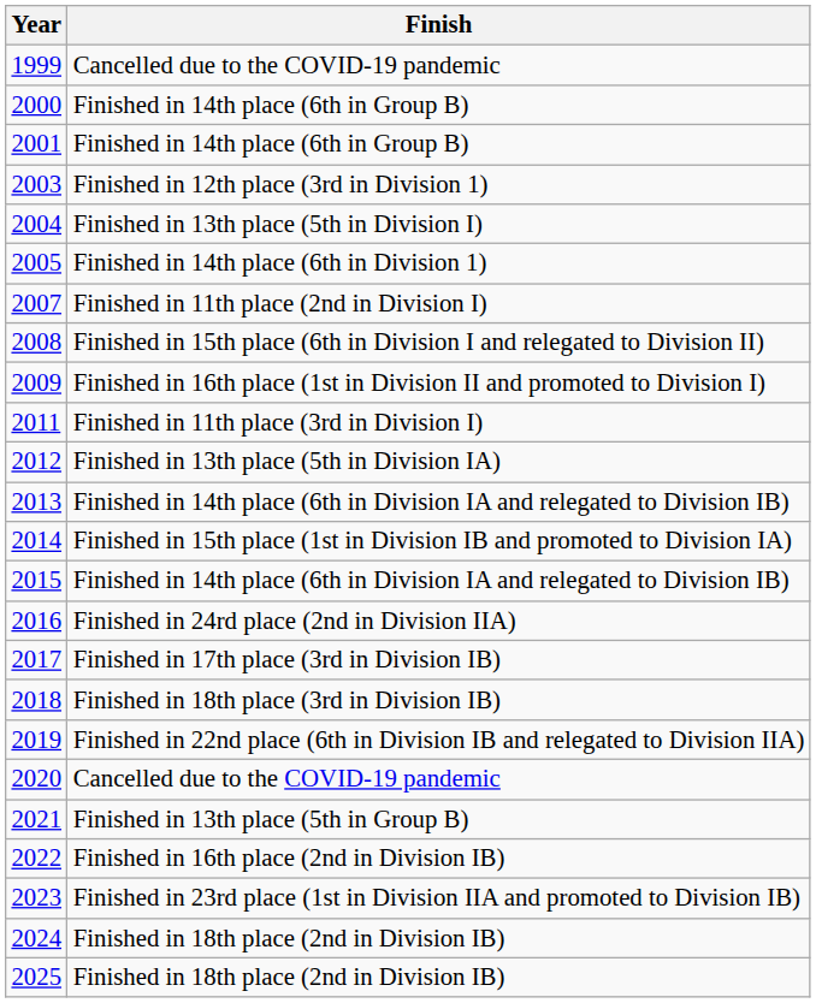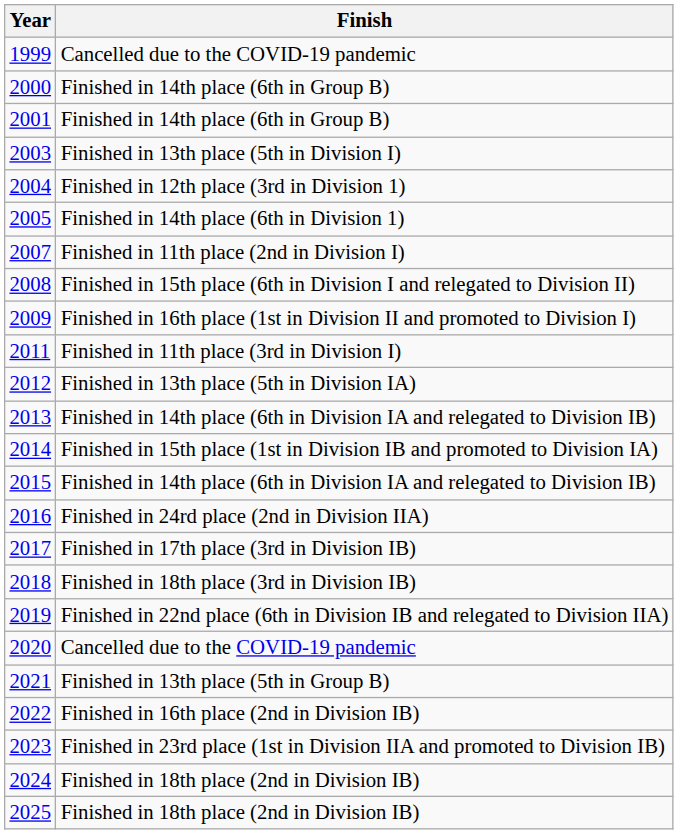 <table class="wikitable">
 <tr>
 <th>Year</th>
 <th>Finish</th>
 </tr>
 <tr>
 <td><a href='#'>1999</a></td>
 <td>Cancelled due to the COVID-19 pandemic</td>
 </tr>
 <tr>
 <td><a href='#'>2000</a></td>
 <td>Finished in 14th place (6th in Group B)</td>
 </tr>
 <tr>
 <td><a href='#'>2001</a></td>
 <td>Finished in 14th place (6th in Group B)</td>
 </tr>
 <tr>
 <td><a href='#'>2003</a></td>
-<td>Finished in 12th place (3rd in Division 1)</td>
+<td>Finished in 13th place (5th in Division I)</td>
 </tr>
 <tr>
 <td><a href='#'>2004</a></td>
-<td>Finished in 13th place (5th in Division I)</td>
+<td>Finished in 12th place (3rd in Division 1)</td>
 </tr>
 <tr>
 <td><a href='#'>2005</a></td>
 <td>Finished in 14th place (6th in Division 1)</td>
 </tr>
 <tr>
 <td><a href='#'>2007</a></td>
 <td>Finished in 11th place (2nd in Division I)</td>
 </tr>
 <tr>
 <td><a href='#'>2008</a></td>
 <td>Finished in 15th place (6th in Division I and relegated to Division II)</td>
 </tr>
 <tr>
 <td><a href='#'>2009</a></td>
 <td>Finished in 16th place (1st in Division II and promoted to Division I)</td>
 </tr>
 <tr>
 <td><a href='#'>2011</a></td>
 <td>Finished in 11th place (3rd in Division I)</td>
 </tr>
 <tr>
 <td><a href='#'>2012</a></td>
 <td>Finished in 13th place (5th in Division IA)</td>
 </tr>
 <tr>
 <td><a href='#'>2013</a></td>
 <td>Finished in 14th place (6th in Division IA and relegated to Division IB)</td>
 </tr>
 <tr>
 <td><a href='#'>2014</a></td>
 <td>Finished in 15th place (1st in Division IB and promoted to Division IA)</td>
 </tr>
 <tr>
 <td><a href='#'>2015</a></td>
 <td>Finished in 14th place (6th in Division IA and relegated to Division IB)</td>
 </tr>
 <tr>
 <td><a href='#'>2016</a></td>
 <td>Finished in 24rd place (2nd in Division IIA)</td>
 </tr>
 <tr>
 <td><a href='#'>2017</a></td>
 <td>Finished in 17th place (3rd in Division IB)</td>
 </tr>
 <tr>
 <td><a href='#'>2018</a></td>
 <td>Finished in 18th place (3rd in Division IB)</td>
 </tr>
 <tr>
 <td><a href='#'>2019</a></td>
 <td>Finished in 22nd place (6th in Division IB and relegated to Division IIA)</td>
 </tr>
 <tr>
 <td><a href='#'>2020</a></td>
 <td>Cancelled due to the <a href='#'>COVID-19 pandemic</a></td>
 </tr>
 <tr>
 <td><a href='#'>2021</a></td>
 <td>Finished in 13th place (5th in Group B)</td>
 </tr>
 <tr>
 <td><a href='#'>2022</a></td>
 <td>Finished in 16th place (2nd in Division IB)</td>
 </tr>
 <tr>
 <td><a href='#'>2023</a></td>
 <td>Finished in 23rd place (1st in Division IIA and promoted to Division IB)</td>
 </tr>
 <tr>
 <td><a href='#'>2024</a></td>
 <td>Finished in 18th place (2nd in Division IB)</td>
 </tr>
 <tr>
 <td><a href='#'>2025</a></td>
 <td>Finished in 18th place (2nd in Division IB)</td>
 </tr>
 </table>
